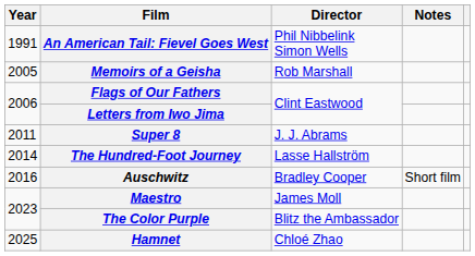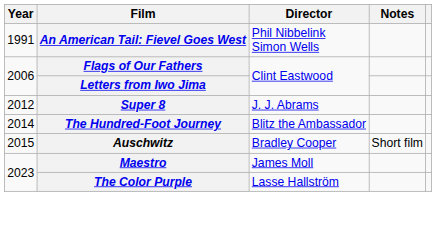 <table class="wikitable plainrowheaders">
 <tr>
 <th scope="col">Year</th>
 <th scope="col">Film</th>
 <th scope="col">Director</th>
 <th scope="col" class="unsortable">Notes</th>
 <th></th>
 </tr>
 <tr>
 <td>1991</td>
 <th scope="row"><em><a href='#'>An American Tail: Fievel Goes West</a></em></th>
 <td><a href='#'>Phil Nibbelink</a><br><a href='#'>Simon Wells</a></td>
 <td></td>
 <td></td>
 </tr>
 <tr>
-<td>2005</td>
-<th scope="row"><em><a href='#'>Memoirs of a Geisha</a></em></th>
-<td><a href='#'>Rob Marshall</a></td>
-<td></td>
-<td></td>
-</tr>
-<tr>
 <td rowspan="2">2006</td>
 <th scope="row"><em><a href='#'>Flags of Our Fathers</a></em></th>
 <td rowspan="2"><a href='#'>Clint Eastwood</a></td>
 <td></td>
 <td></td>
 </tr>
 <tr>
 <th scope="row"><em><a href='#'>Letters from Iwo Jima</a></em></th>
 <td></td>
 <td></td>
 </tr>
 <tr>
-<td>2011</td>
+<td>2012</td>
 <th scope="row"><em><a href='#'>Super 8</a></em></th>
 <td><a href='#'>J. J. Abrams</a></td>
 <td></td>
 <td></td>
 </tr>
 <tr>
 <td>2014</td>
 <th scope="row"><em><a href='#'>The Hundred-Foot Journey</a></em></th>
-<td><a href='#'>Lasse Hallström</a></td>
+<td><a href='#'>Blitz the Ambassador</a></td>
 <td></td>
 <td></td>
 </tr>
 <tr>
-<td>2016</td>
+<td>2015</td>
 <th scope="row"><em>Auschwitz</em></th>
 <td><a href='#'>Bradley Cooper</a></td>
 <td>Short film</td>
 <td></td>
 </tr>
 <tr>
 <td rowspan="2">2023</td>
 <th scope="row"><em><a href='#'>Maestro</a></em></th>
 <td><a href='#'>James Moll</a></td>
 <td></td>
 <td></td>
 </tr>
 <tr>
 <th scope="row"><em><a href='#'>The Color Purple</a></em></th>
-<td><a href='#'>Blitz the Ambassador</a></td>
-<td></td>
-<td></td>
-</tr>
-<tr>
-<td>2025</td>
-<th scope="row"><em><a href='#'>Hamnet</a></em></th>
-<td><a href='#'>Chloé Zhao</a></td>
+<td><a href='#'>Lasse Hallström</a></td>
 <td></td>
 <td></td>
 </tr>
 </table>
